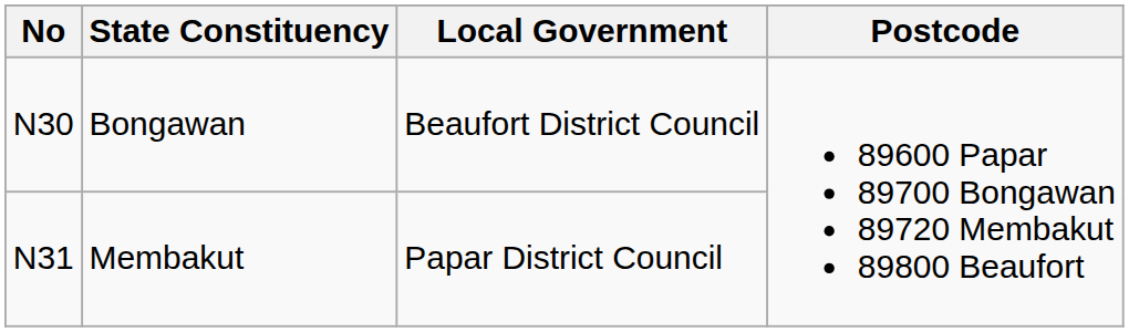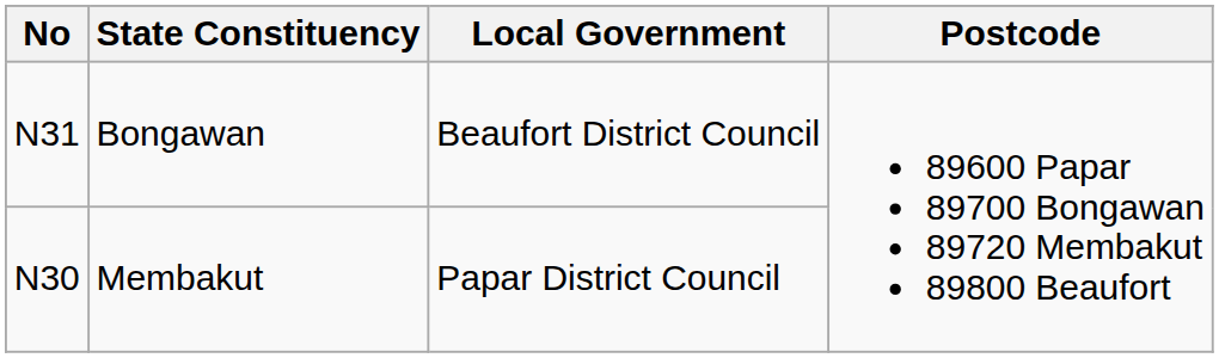 <table class="wikitable">
 <tr>
 <th>No</th>
 <th>State Constituency</th>
 <th>Local Government</th>
 <th>Postcode</th>
 </tr>
 <tr>
-<td>N30</td>
+<td>N31</td>
 <td>Bongawan</td>
 <td>Beaufort District Council</td>
 <td rowspan="2"><br><ul><li>89600 Papar</li><li>89700 Bongawan</li><li>89720 Membakut</li><li>89800 Beaufort</li></ul></td>
 </tr>
 <tr>
-<td>N31</td>
+<td>N30</td>
 <td>Membakut</td>
 <td>Papar District Council</td>
 </tr>
 </table>
